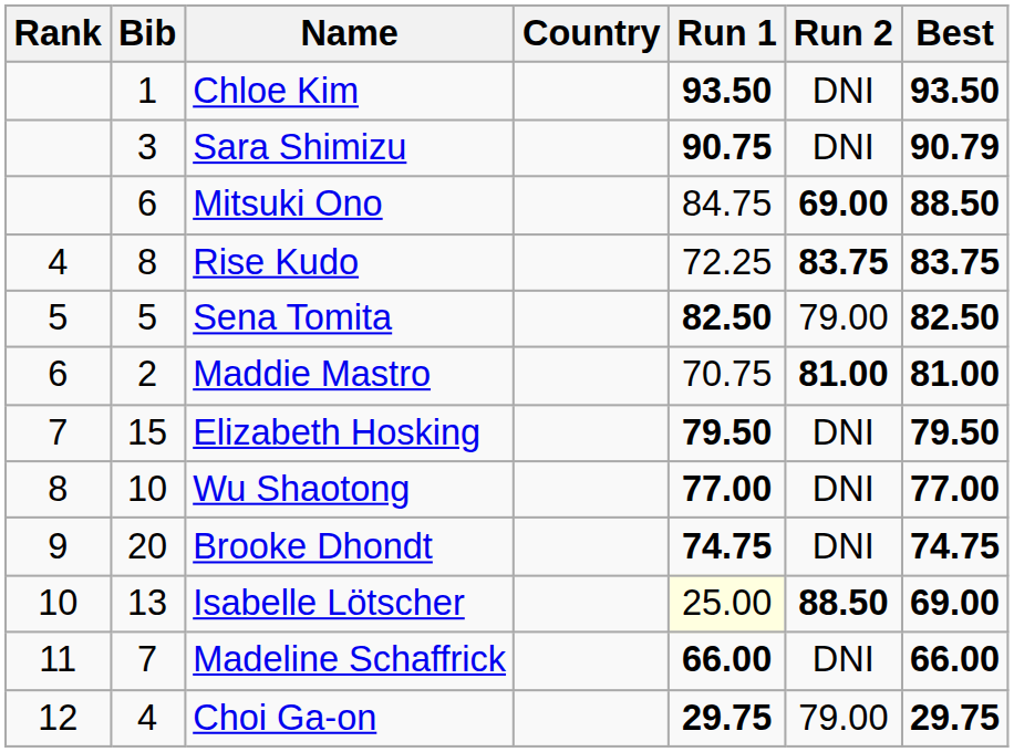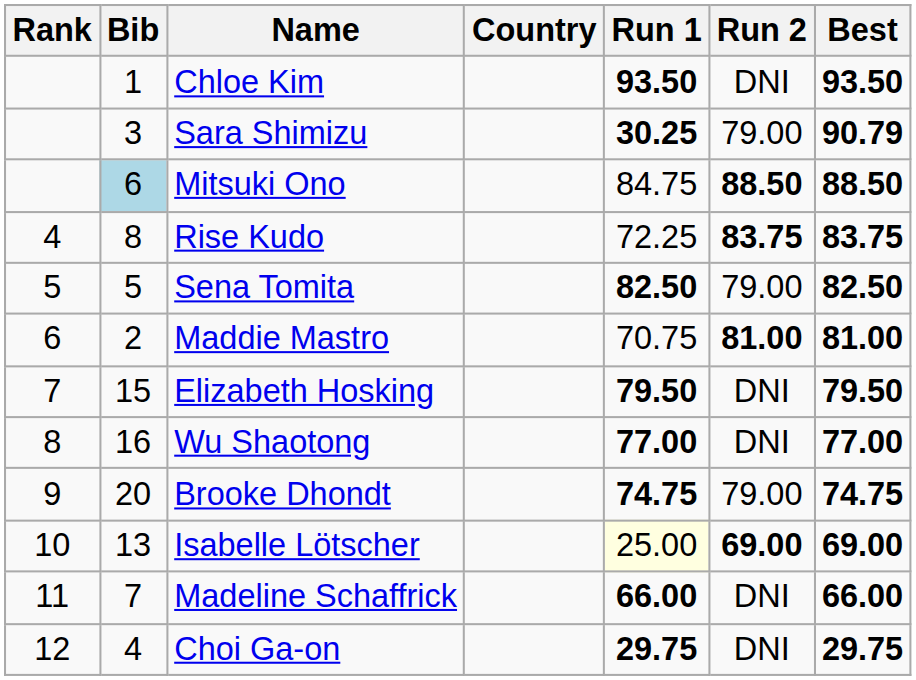 <table class="wikitable sortable" style="text-align:center">
 <tr>
 <th>Rank</th>
 <th>Bib</th>
 <th>Name</th>
 <th>Country</th>
 <th>Run 1</th>
 <th>Run 2</th>
 <th>Best</th>
 </tr>
 <tr>
 <td></td>
 <td>1</td>
 <td align=left><a href='#'>Chloe Kim</a></td>
 <td align=left></td>
 <td><strong>93.50</strong></td>
 <td>DNI</td>
 <td><strong>93.50</strong></td>
 </tr>
 <tr>
 <td></td>
 <td>3</td>
 <td align=left><a href='#'>Sara Shimizu</a></td>
 <td align=left></td>
-<td><strong>90.75</strong></td>
-<td>DNI</td>
+<td><strong>30.25</strong></td>
+<td>79.00</td>
 <td><strong>90.79</strong></td>
 </tr>
 <tr>
 <td></td>
-<td>6</td>
+<td style="background: lightblue;">6</td>
 <td align=left><a href='#'>Mitsuki Ono</a></td>
 <td align=left></td>
 <td>84.75</td>
-<td><strong>69.00</strong></td>
+<td><strong>88.50</strong></td>
 <td><strong>88.50</strong></td>
 </tr>
 <tr>
 <td>4</td>
 <td>8</td>
 <td align=left><a href='#'>Rise Kudo</a></td>
 <td align=left></td>
 <td>72.25</td>
 <td><strong>83.75</strong></td>
 <td><strong>83.75</strong></td>
 </tr>
 <tr>
 <td>5</td>
 <td>5</td>
 <td align=left><a href='#'>Sena Tomita</a></td>
 <td align=left></td>
 <td><strong>82.50</strong></td>
 <td>79.00</td>
 <td><strong>82.50</strong></td>
 </tr>
 <tr>
 <td>6</td>
 <td>2</td>
 <td align=left><a href='#'>Maddie Mastro</a></td>
 <td align=left></td>
 <td>70.75</td>
 <td><strong>81.00</strong></td>
 <td><strong>81.00</strong></td>
 </tr>
 <tr>
 <td>7</td>
 <td>15</td>
 <td align=left><a href='#'>Elizabeth Hosking</a></td>
 <td align=left></td>
 <td><strong>79.50</strong></td>
 <td>DNI</td>
 <td><strong>79.50</strong></td>
 </tr>
 <tr>
 <td>8</td>
-<td>10</td>
+<td>16</td>
 <td align=left><a href='#'>Wu Shaotong</a></td>
 <td align=left></td>
 <td><strong>77.00</strong></td>
 <td>DNI</td>
 <td><strong>77.00</strong></td>
 </tr>
 <tr>
 <td>9</td>
 <td>20</td>
 <td align=left><a href='#'>Brooke Dhondt</a></td>
 <td align=left></td>
 <td><strong>74.75</strong></td>
-<td>DNI</td>
+<td>79.00</td>
 <td><strong>74.75</strong></td>
 </tr>
 <tr>
 <td>10</td>
 <td>13</td>
 <td align=left><a href='#'>Isabelle Lötscher</a></td>
 <td align=left></td>
 <td style="background: lightyellow;">25.00</td>
-<td><strong>88.50</strong></td>
+<td><strong>69.00</strong></td>
 <td><strong>69.00</strong></td>
 </tr>
 <tr>
 <td>11</td>
 <td>7</td>
 <td align=left><a href='#'>Madeline Schaffrick</a></td>
 <td align=left></td>
 <td><strong>66.00</strong></td>
 <td>DNI</td>
 <td><strong>66.00</strong></td>
 </tr>
 <tr>
 <td>12</td>
 <td>4</td>
 <td align=left><a href='#'>Choi Ga-on</a></td>
 <td align=left></td>
 <td><strong>29.75</strong></td>
-<td>79.00</td>
+<td>DNI</td>
 <td><strong>29.75</strong></td>
 </tr>
 </table>
